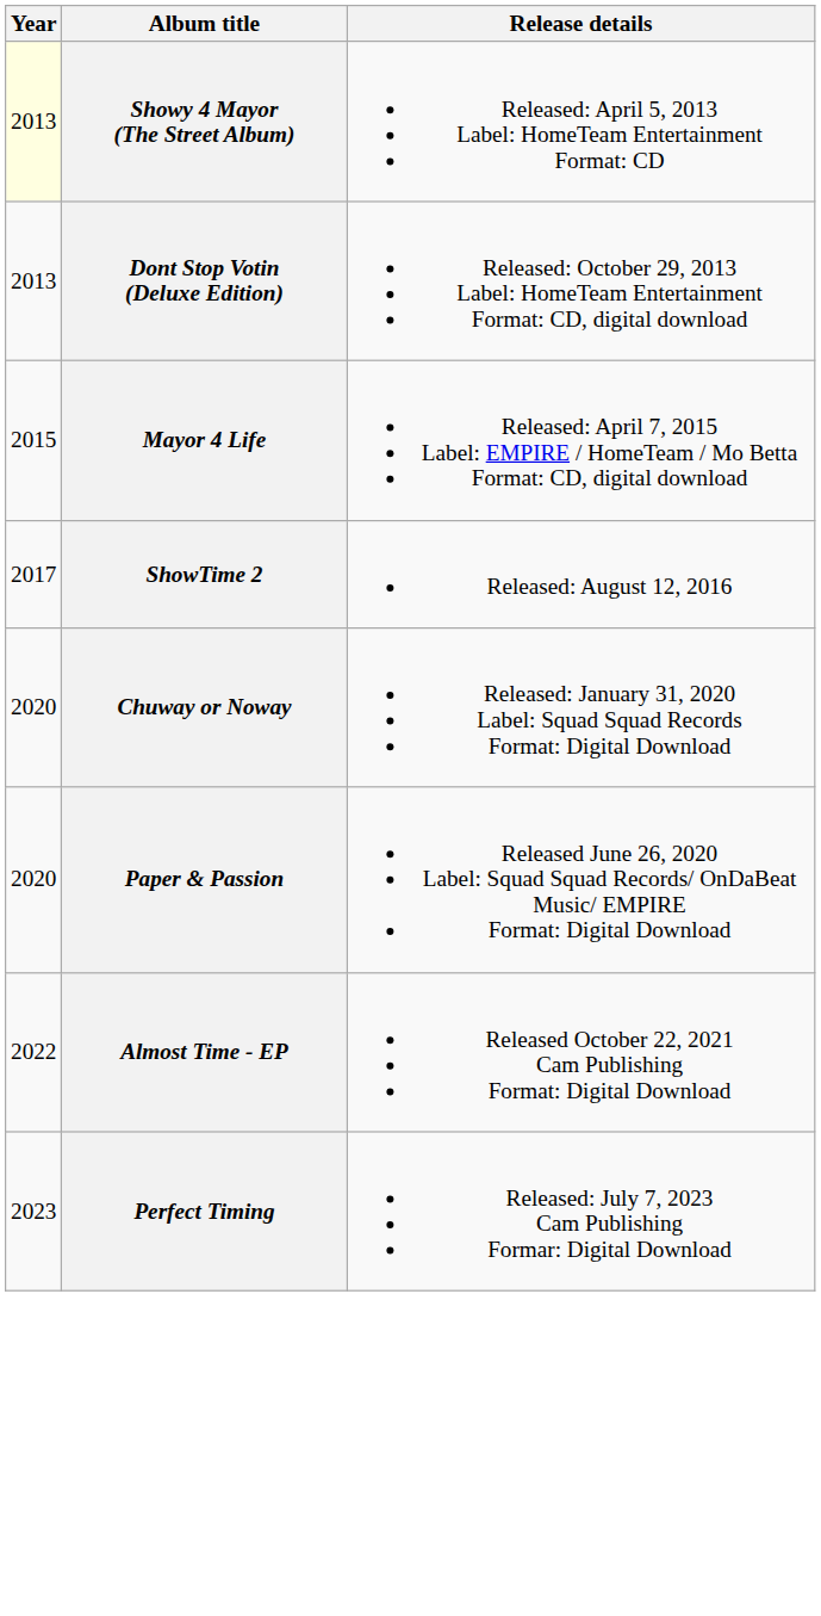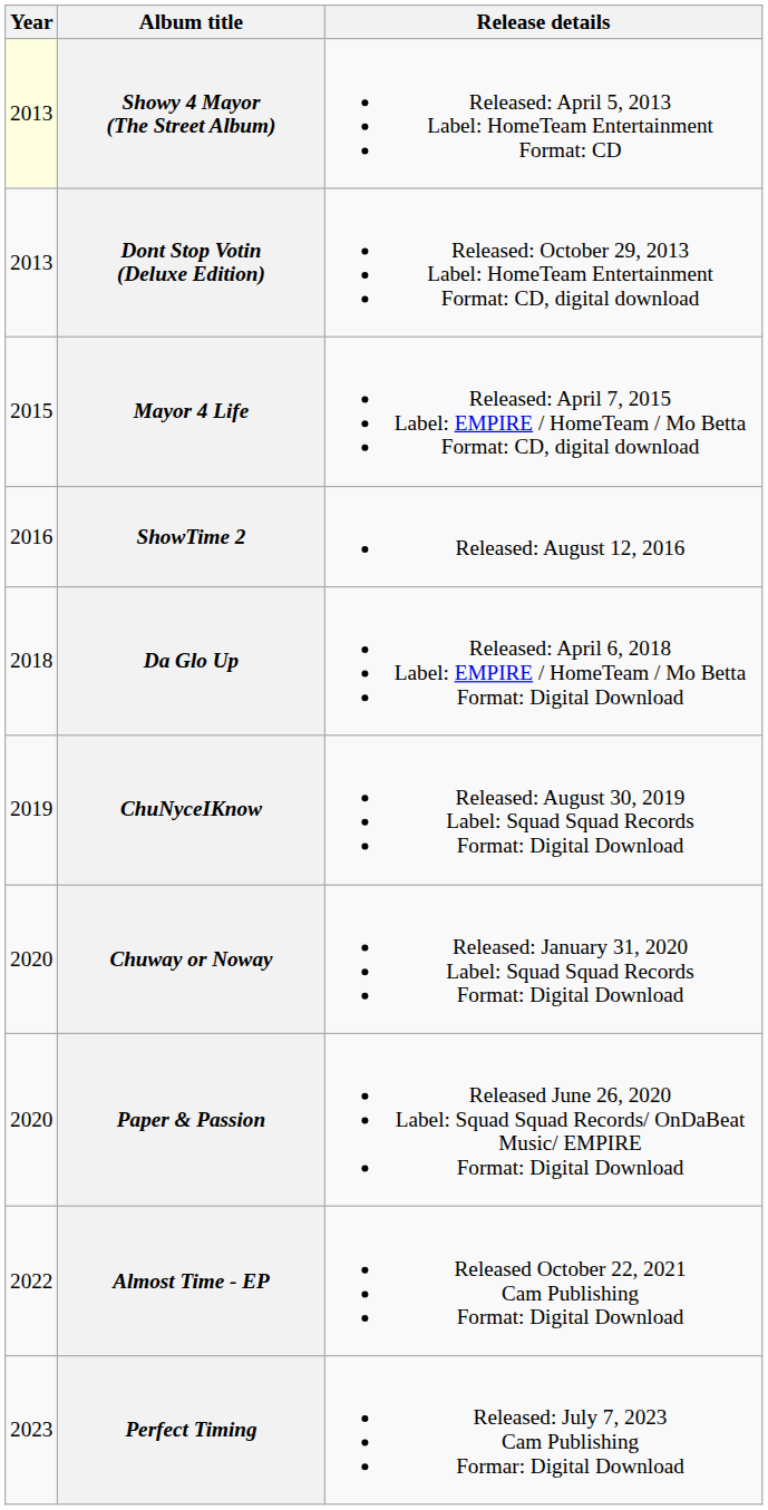 <table class="wikitable plainrowheaders" style="text-align:center;">
 <tr>
 <th>Year</th>
 <th scope="col" rowspan="1" style="width:12em;">Album title</th>
 <th scope="col" rowspan="1" style="width:20em;">Release details</th>
 </tr>
 <tr>
 <td style="background: lightyellow;">2013</td>
 <th><em>Showy 4 Mayor<br>(The Street Album)</em></th>
 <td><br><ul><li>Released: April 5, 2013</li><li>Label: HomeTeam Entertainment</li><li>Format: CD</li></ul></td>
 </tr>
 <tr>
 <td>2013</td>
 <th><em>Dont Stop Votin<br>(Deluxe Edition)</em></th>
 <td><br><ul><li>Released: October 29, 2013</li><li>Label: HomeTeam Entertainment</li><li>Format: CD, digital download</li></ul></td>
 </tr>
 <tr>
 <td>2015</td>
 <th><em>Mayor 4 Life</em></th>
 <td><br><ul><li>Released: April 7, 2015</li><li>Label: <a href='#'>EMPIRE</a> / HomeTeam / Mo Betta</li><li>Format: CD, digital download</li></ul></td>
 </tr>
 <tr>
-<td>2017</td>
+<td>2016</td>
 <th><em>ShowTime 2</em></th>
 <td><br><ul><li>Released: August 12, 2016</li></ul></td>
+</tr>
+<tr>
+<td>2018</td>
+<th><em>Da Glo Up</em></th>
+<td><br><ul><li>Released: April 6, 2018</li><li>Label: <a href='#'>EMPIRE</a> / HomeTeam / Mo Betta</li><li>Format: Digital Download</li></ul></td>
+</tr>
+<tr>
+<td>2019</td>
+<th><em>ChuNyceIKnow</em></th>
+<td><br><ul><li>Released: August 30, 2019</li><li>Label: Squad Squad Records</li><li>Format: Digital Download</li></ul></td>
 </tr>
 <tr>
 <td>2020</td>
 <th><em>Chuway or Noway</em></th>
 <td><br><ul><li>Released: January 31, 2020</li><li>Label: Squad Squad Records</li><li>Format: Digital Download</li></ul></td>
 </tr>
 <tr>
 <td>2020</td>
 <th><em>Paper & Passion</em></th>
 <td><br><ul><li>Released June 26, 2020</li><li>Label: Squad Squad Records/ OnDaBeat Music/ EMPIRE</li><li>Format: Digital Download</li></ul></td>
 </tr>
 <tr>
 <td>2022</td>
 <th><strong><em>Almost Time - EP</em></strong></th>
 <td><br><ul><li>Released October 22, 2021</li><li>Cam Publishing</li><li>Format: Digital Download</li></ul></td>
 </tr>
 <tr>
 <td>2023</td>
 <th><em>Perfect Timing</em></th>
 <td><br><ul><li>Released: July 7, 2023</li><li>Cam Publishing</li><li>Formar: Digital Download</li></ul></td>
 </tr>
 </table>
